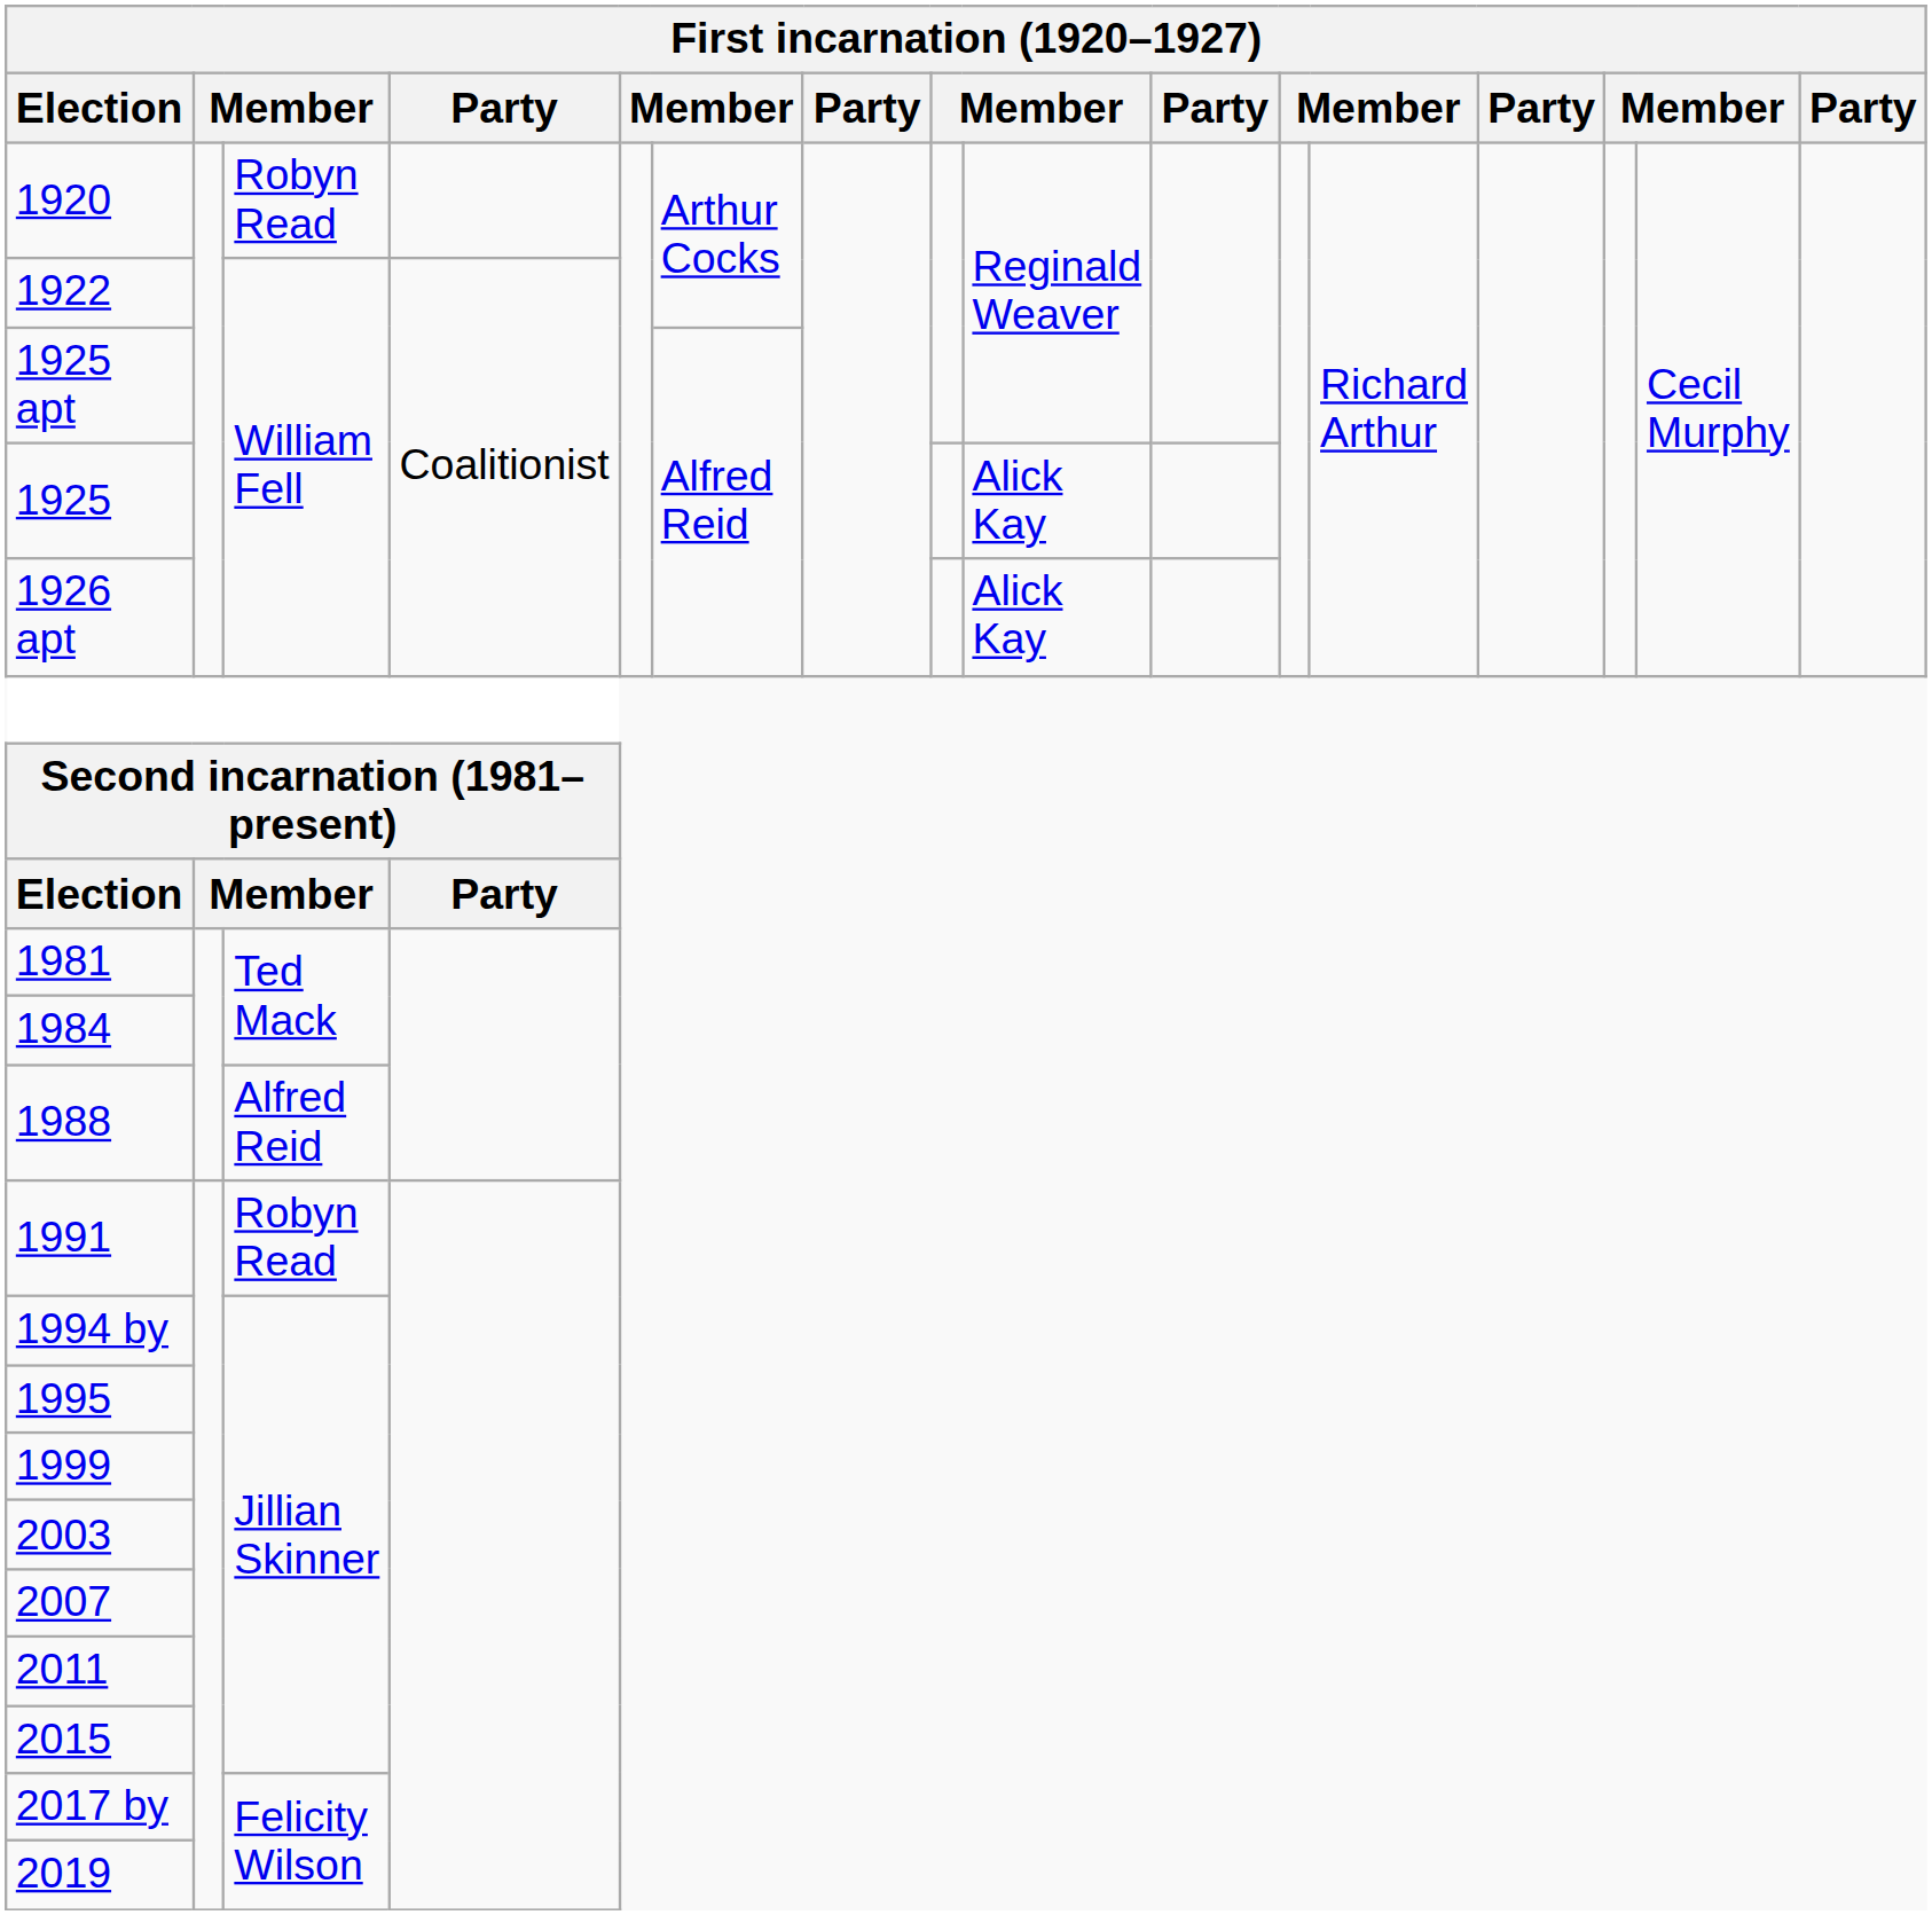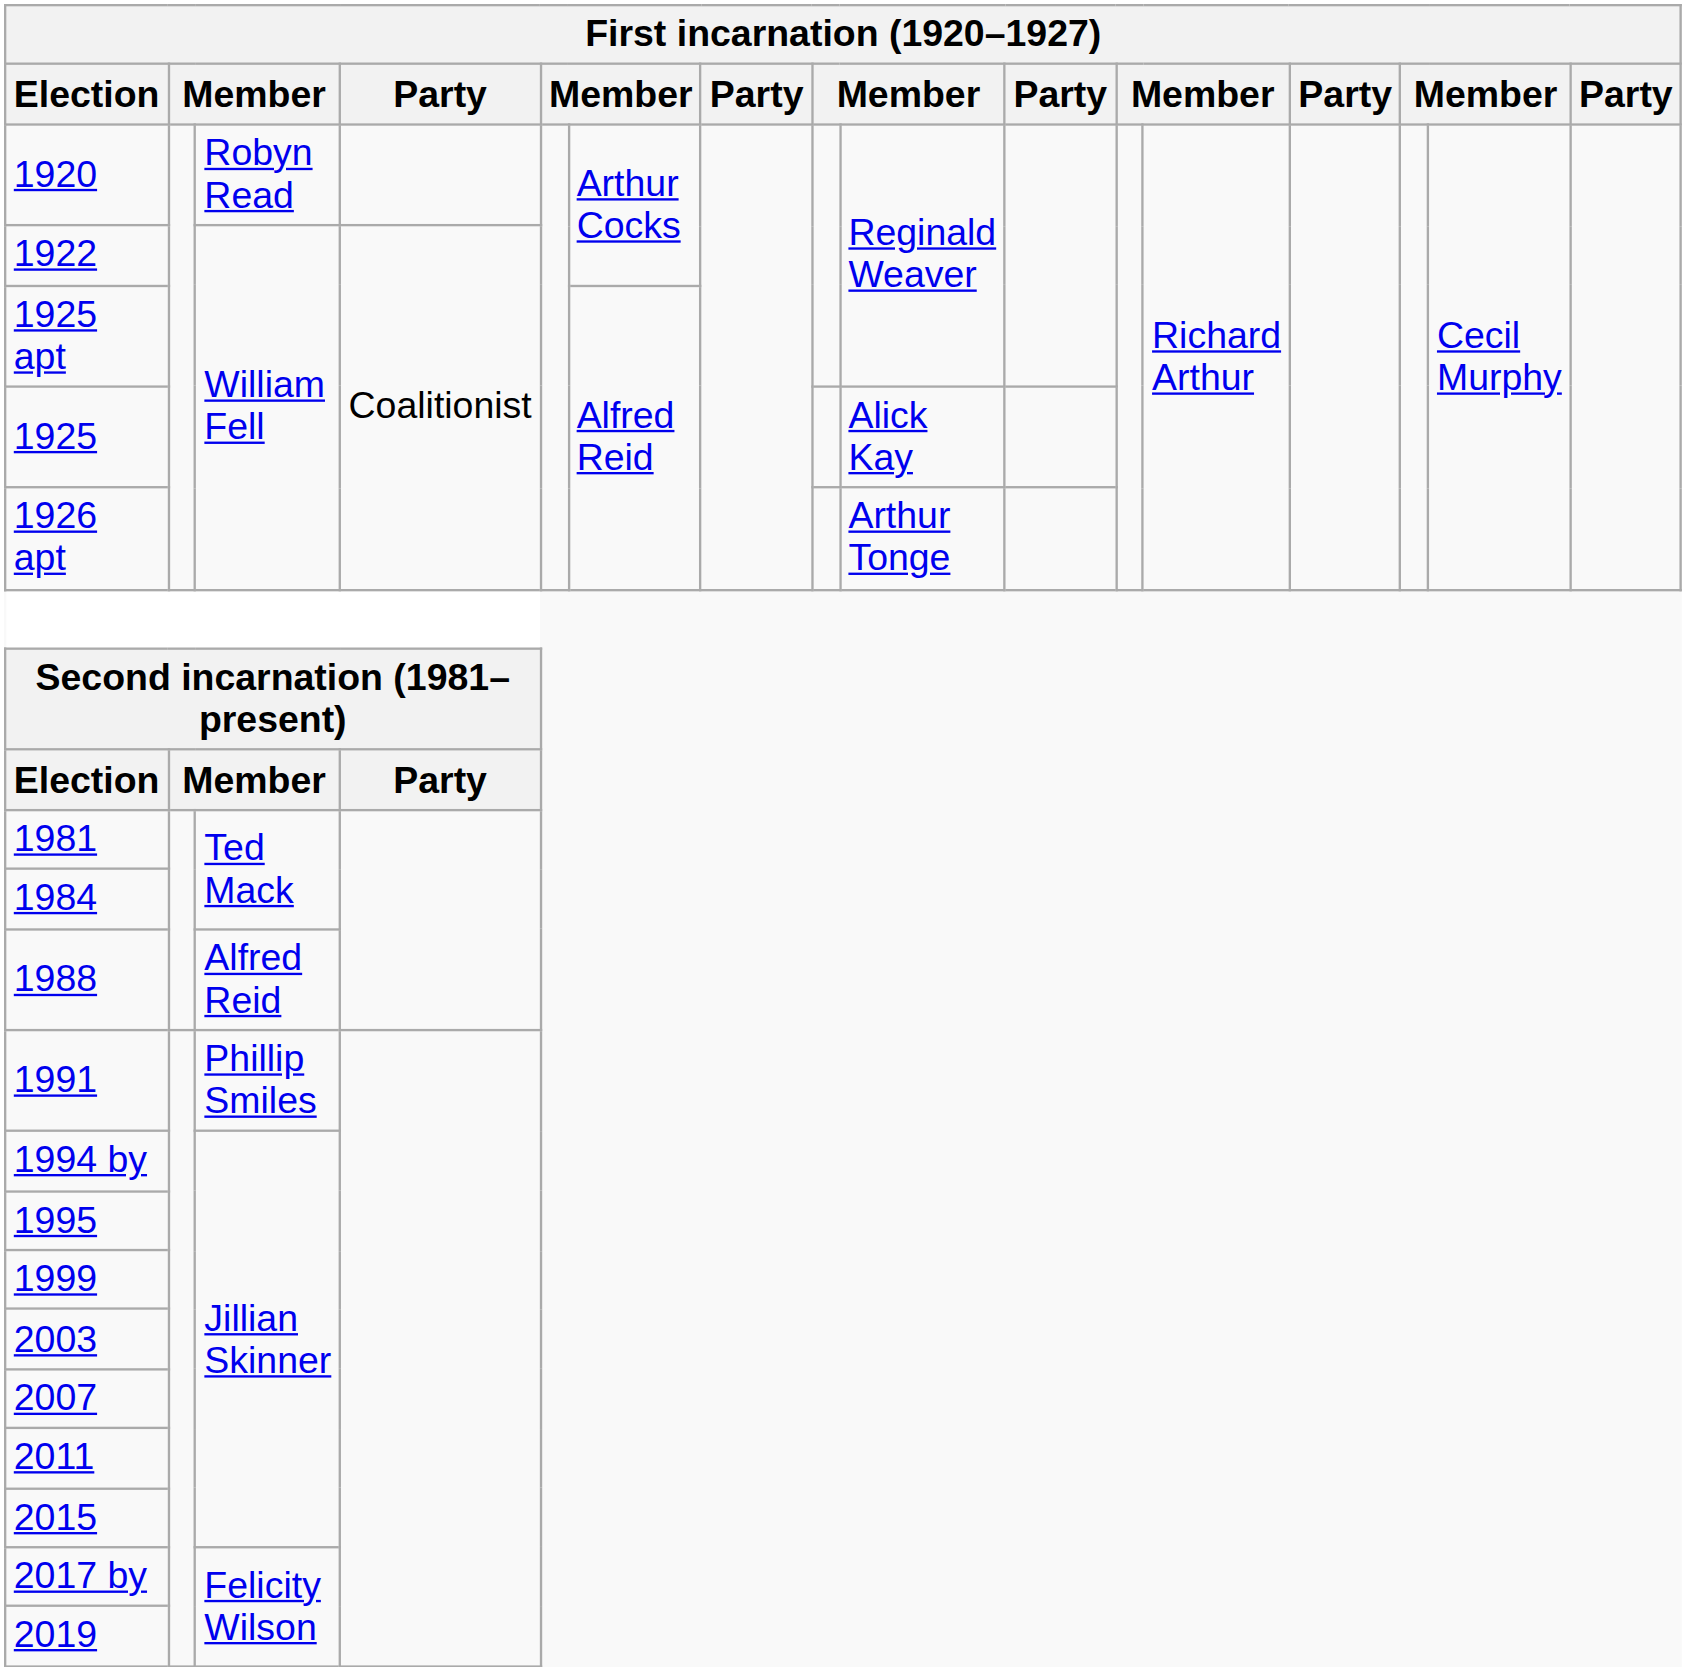 <table class="wikitable" style='border-style: none none none none;'>
 <tr>
 <th colspan="16">First incarnation (1920–1927)</th>
 </tr>
 <tr>
 <th>Election</th>
 <th colspan="2">Member</th>
 <th>Party</th>
 <th colspan="2">Member</th>
 <th>Party</th>
 <th colspan="2">Member</th>
 <th>Party</th>
 <th colspan="2">Member</th>
 <th>Party</th>
 <th colspan="2">Member</th>
 <th>Party</th>
 </tr>
 <tr style="background: #f9f9f9">
 <td><a href='#'>1920</a></td>
 <td rowspan="5" > </td>
 <td><a href='#'>Robyn Read</a></td>
 <td></td>
 <td rowspan="5" > </td>
 <td rowspan="2"><a href='#'>Arthur Cocks</a></td>
 <td rowspan="5"></td>
 <td rowspan="3" > </td>
 <td rowspan="3"><a href='#'>Reginald Weaver</a></td>
 <td rowspan="3"></td>
 <td rowspan="5" > </td>
 <td rowspan="5"><a href='#'>Richard Arthur</a></td>
 <td rowspan="5"></td>
 <td rowspan="5" > </td>
 <td rowspan="5"><a href='#'>Cecil Murphy</a></td>
 <td rowspan="5"></td>
 </tr>
 <tr style="background: #f9f9f9">
 <td><a href='#'>1922</a></td>
 <td rowspan="4"><a href='#'>William Fell</a></td>
 <td rowspan="4"> Coalitionist</td>
 </tr>
 <tr style="background: #f9f9f9">
 <td><a href='#'>1925 apt</a></td>
 <td rowspan="3"><a href='#'>Alfred Reid</a></td>
 </tr>
 <tr style="background: #f9f9f9">
 <td><a href='#'>1925</a></td>
 <td> </td>
 <td><a href='#'>Alick Kay</a></td>
 <td></td>
 </tr>
 <tr>
 <td><a href='#'>1926 apt</a></td>
 <td> </td>
-<td><a href='#'>Alick Kay</a></td>
+<td><a href='#'>Arthur Tonge</a></td>
 <td></td>
 </tr>
 <tr>
 <td colspan="4" style='background: #FFFFFF; border-style: none none none none;'> </td>
 </tr>
 <tr>
 <th colspan="4">Second incarnation (1981–present)</th>
 </tr>
 <tr style="background: #f9f9f9">
 <th>Election</th>
 <th colspan="2">Member</th>
 <th>Party</th>
 </tr>
 <tr style="background: #f9f9f9">
 <td><a href='#'>1981</a></td>
 <td rowspan="3" > </td>
 <td rowspan="2"><a href='#'>Ted Mack</a></td>
 <td rowspan="3"></td>
 </tr>
 <tr style="background: #f9f9f9">
 <td><a href='#'>1984</a></td>
 </tr>
 <tr style="background: #f9f9f9">
 <td><a href='#'>1988</a></td>
 <td><a href='#'>Alfred Reid</a></td>
 </tr>
 <tr style="background: #f9f9f9">
 <td><a href='#'>1991</a></td>
 <td rowspan="10" > </td>
-<td><a href='#'>Robyn Read</a></td>
+<td><a href='#'>Phillip Smiles</a></td>
 <td rowspan="10"></td>
 </tr>
 <tr style="background: #f9f9f9">
 <td><a href='#'>1994 by</a></td>
 <td rowspan="7"><a href='#'>Jillian Skinner</a></td>
 </tr>
 <tr style="background: #f9f9f9">
 <td><a href='#'>1995</a></td>
 </tr>
 <tr style="background: #f9f9f9">
 <td><a href='#'>1999</a></td>
 </tr>
 <tr style="background: #f9f9f9">
 <td><a href='#'>2003</a></td>
 </tr>
 <tr style="background: #f9f9f9">
 <td><a href='#'>2007</a></td>
 </tr>
 <tr style="background: #f9f9f9">
 <td><a href='#'>2011</a></td>
 </tr>
 <tr style="background: #f9f9f9">
 <td><a href='#'>2015</a></td>
 </tr>
 <tr style="background: #f9f9f9">
 <td><a href='#'>2017 by</a></td>
 <td rowspan="2"><a href='#'>Felicity Wilson</a></td>
 </tr>
 <tr style="background: #f9f9f9">
 <td><a href='#'>2019</a></td>
 </tr>
 </table>
